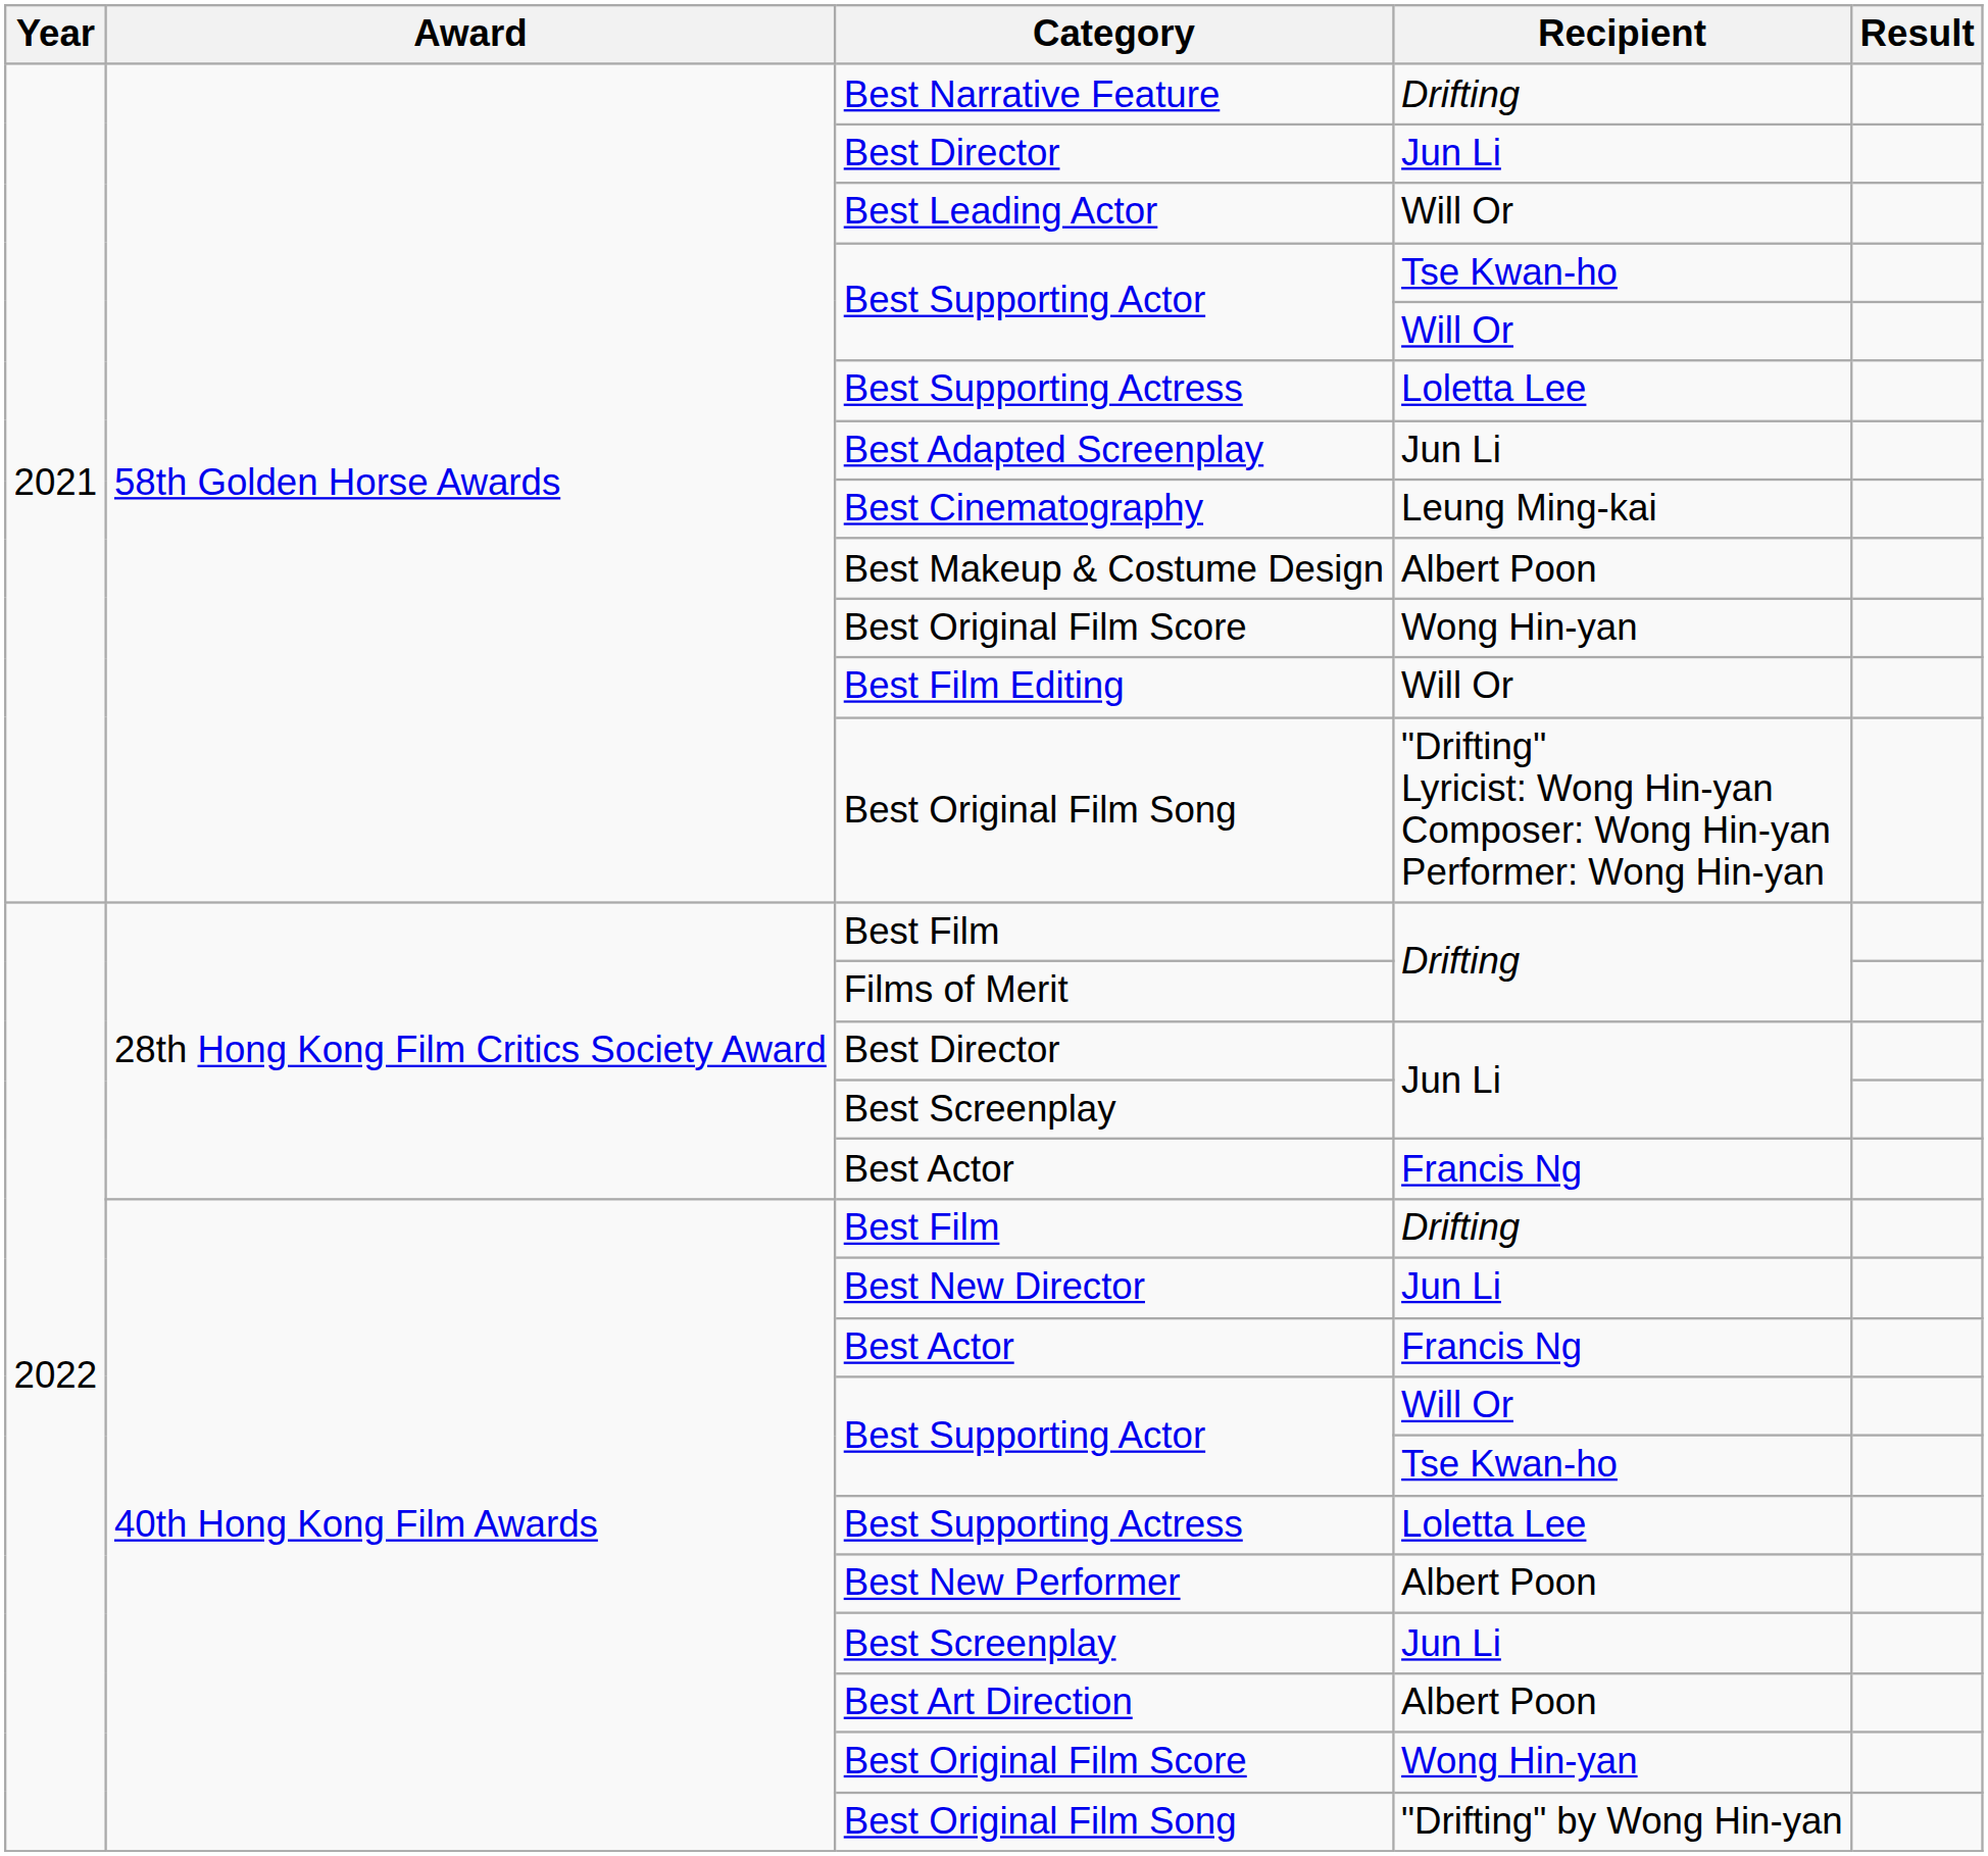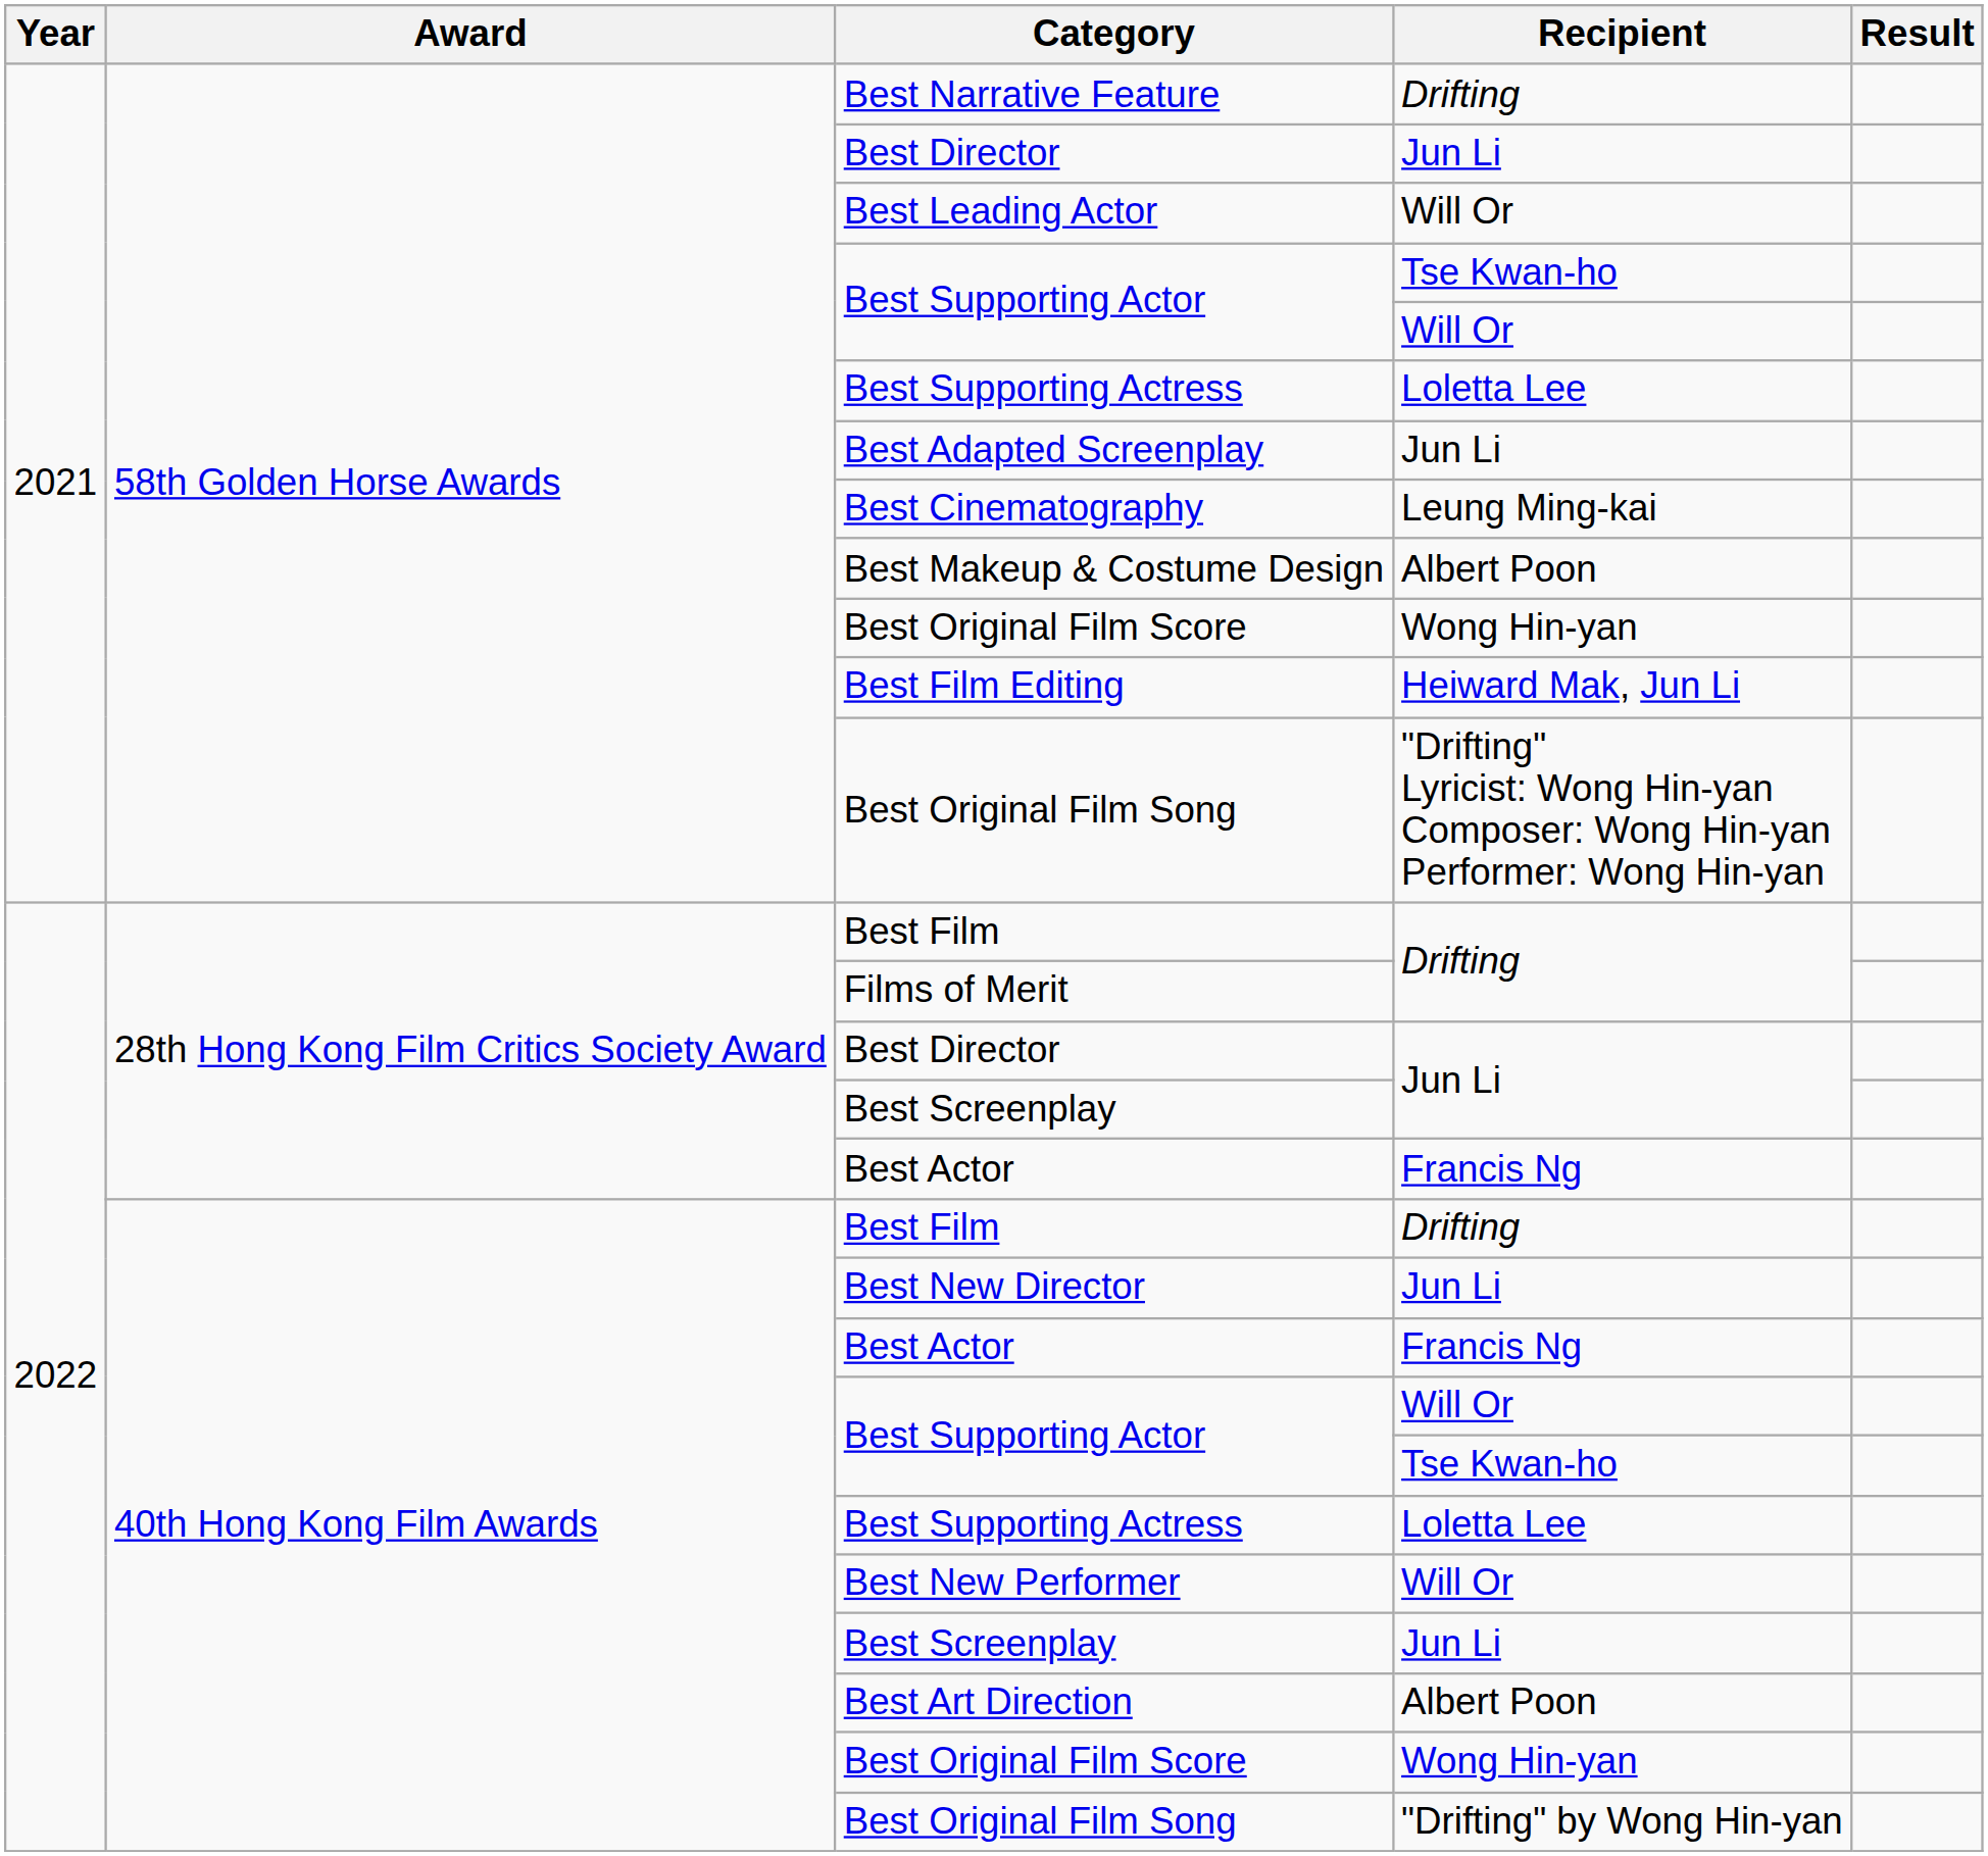 <table class="wikitable sortable plainrowheaders">
 <tr>
 <th>Year</th>
 <th>Award</th>
 <th>Category</th>
 <th>Recipient</th>
 <th>Result</th>
 </tr>
 <tr>
 <td rowspan="12">2021</td>
 <td rowspan="12"><a href='#'>58th Golden Horse Awards</a></td>
 <td><a href='#'>Best Narrative Feature</a></td>
 <td><em>Drifting</em></td>
 <td></td>
 </tr>
 <tr>
 <td><a href='#'>Best Director</a></td>
 <td><a href='#'>Jun Li</a></td>
 <td></td>
 </tr>
 <tr>
 <td><a href='#'>Best Leading Actor</a></td>
 <td>Will Or</td>
 <td></td>
 </tr>
 <tr>
 <td rowspan="2"><a href='#'>Best Supporting Actor</a></td>
 <td><a href='#'>Tse Kwan-ho</a></td>
 <td></td>
 </tr>
 <tr>
 <td><a href='#'>Will Or</a></td>
 <td></td>
 </tr>
 <tr>
 <td><a href='#'>Best Supporting Actress</a></td>
 <td><a href='#'>Loletta Lee</a></td>
 <td></td>
 </tr>
 <tr>
 <td><a href='#'>Best Adapted Screenplay</a></td>
 <td>Jun Li</td>
 <td></td>
 </tr>
 <tr>
 <td><a href='#'>Best Cinematography</a></td>
 <td>Leung Ming-kai</td>
 <td></td>
 </tr>
 <tr>
 <td>Best Makeup & Costume Design</td>
 <td>Albert Poon</td>
 <td></td>
 </tr>
 <tr>
 <td>Best Original Film Score</td>
 <td>Wong Hin-yan</td>
 <td></td>
 </tr>
 <tr>
 <td><a href='#'>Best Film Editing</a></td>
-<td>Will Or</td>
+<td><a href='#'>Heiward Mak</a>, <a href='#'>Jun Li</a></td>
 <td></td>
 </tr>
 <tr>
 <td>Best Original Film Song</td>
 <td>"Drifting"<br>Lyricist: Wong Hin-yan<br>Composer: Wong Hin-yan<br>Performer: Wong Hin-yan</td>
 <td></td>
 </tr>
 <tr>
 <td rowspan="16">2022</td>
 <td rowspan="5">28th <a href='#'>Hong Kong Film Critics Society Award</a></td>
 <td>Best Film</td>
 <td rowspan=2><em>Drifting</em></td>
 <td></td>
 </tr>
 <tr>
 <td>Films of Merit</td>
 <td></td>
 </tr>
 <tr>
 <td>Best Director</td>
 <td rowspan="2">Jun Li</td>
 <td></td>
 </tr>
 <tr>
 <td>Best Screenplay</td>
 <td></td>
 </tr>
 <tr>
 <td>Best Actor</td>
 <td><a href='#'>Francis Ng</a></td>
 <td></td>
 </tr>
 <tr>
 <td rowspan="11"><a href='#'>40th Hong Kong Film Awards</a></td>
 <td><a href='#'>Best Film</a></td>
 <td><em>Drifting</em></td>
 <td></td>
 </tr>
 <tr>
 <td><a href='#'>Best New Director</a></td>
 <td><a href='#'>Jun Li</a></td>
 <td></td>
 </tr>
 <tr>
 <td><a href='#'>Best Actor</a></td>
 <td><a href='#'>Francis Ng</a></td>
 <td></td>
 </tr>
 <tr>
 <td rowspan="2"><a href='#'>Best Supporting Actor</a></td>
 <td><a href='#'>Will Or</a></td>
 <td></td>
 </tr>
 <tr>
 <td><a href='#'>Tse Kwan-ho</a></td>
 <td></td>
 </tr>
 <tr>
 <td><a href='#'>Best Supporting Actress</a></td>
 <td><a href='#'>Loletta Lee</a></td>
 <td></td>
 </tr>
 <tr>
 <td><a href='#'>Best New Performer</a></td>
-<td>Albert Poon</td>
+<td><a href='#'>Will Or</a></td>
 <td></td>
 </tr>
 <tr>
 <td><a href='#'>Best Screenplay</a></td>
 <td><a href='#'>Jun Li</a></td>
 <td></td>
 </tr>
 <tr>
 <td><a href='#'>Best Art Direction</a></td>
 <td>Albert Poon</td>
 <td></td>
 </tr>
 <tr>
 <td><a href='#'>Best Original Film Score</a></td>
 <td><a href='#'>Wong Hin-yan</a></td>
 <td></td>
 </tr>
 <tr>
 <td><a href='#'>Best Original Film Song</a></td>
 <td>"Drifting" by Wong Hin-yan</td>
 <td></td>
 </tr>
 </table>
